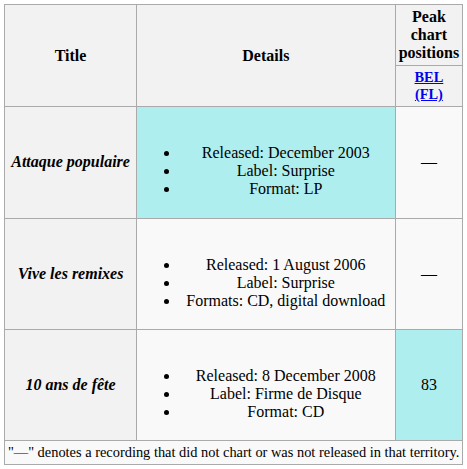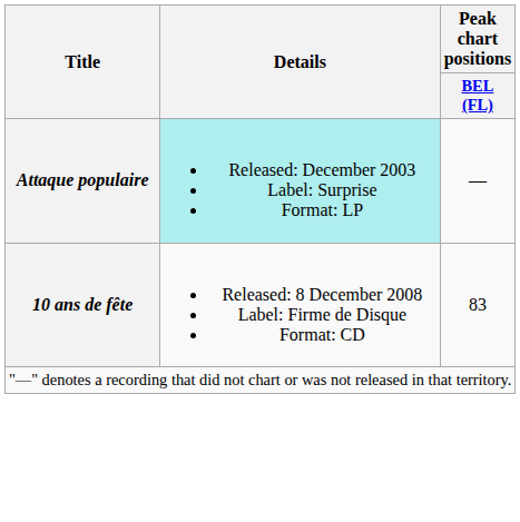 <table class="wikitable plainrowheaders" style="text-align:center;">
 <tr>
 <th scope="col" rowspan="2">Title</th>
 <th scope="col" rowspan="2">Details</th>
 <th scope="col" colspan="1">Peak chart positions</th>
 </tr>
 <tr>
 <th scope="col" style="width:2.5em;font-size:90%;"><a href='#'>BEL<br>(FL)</a><br></th>
 </tr>
 <tr>
 <th scope="row"><em>Attaque populaire</em></th>
 <td style="background: paleturquoise;"><br><ul><li>Released: December 2003</li><li>Label: Surprise</li><li>Format: LP</li></ul></td>
 <td>—</td>
 </tr>
 <tr>
-<th scope="row"><em>Vive les remixes</em></th>
-<td><br><ul><li>Released: 1 August 2006</li><li>Label: Surprise</li><li>Formats: CD, digital download</li></ul></td>
-<td>—</td>
-</tr>
-<tr>
 <th scope="row"><em>10 ans de fête</em></th>
 <td><br><ul><li>Released: 8 December 2008</li><li>Label: Firme de Disque</li><li>Format: CD</li></ul></td>
-<td style="background: paleturquoise;">83</td>
+<td>83</td>
 </tr>
 <tr>
 <td colspan="3" style="font-size:90%">"—" denotes a recording that did not chart or was not released in that territory.</td>
 </tr>
 </table>
